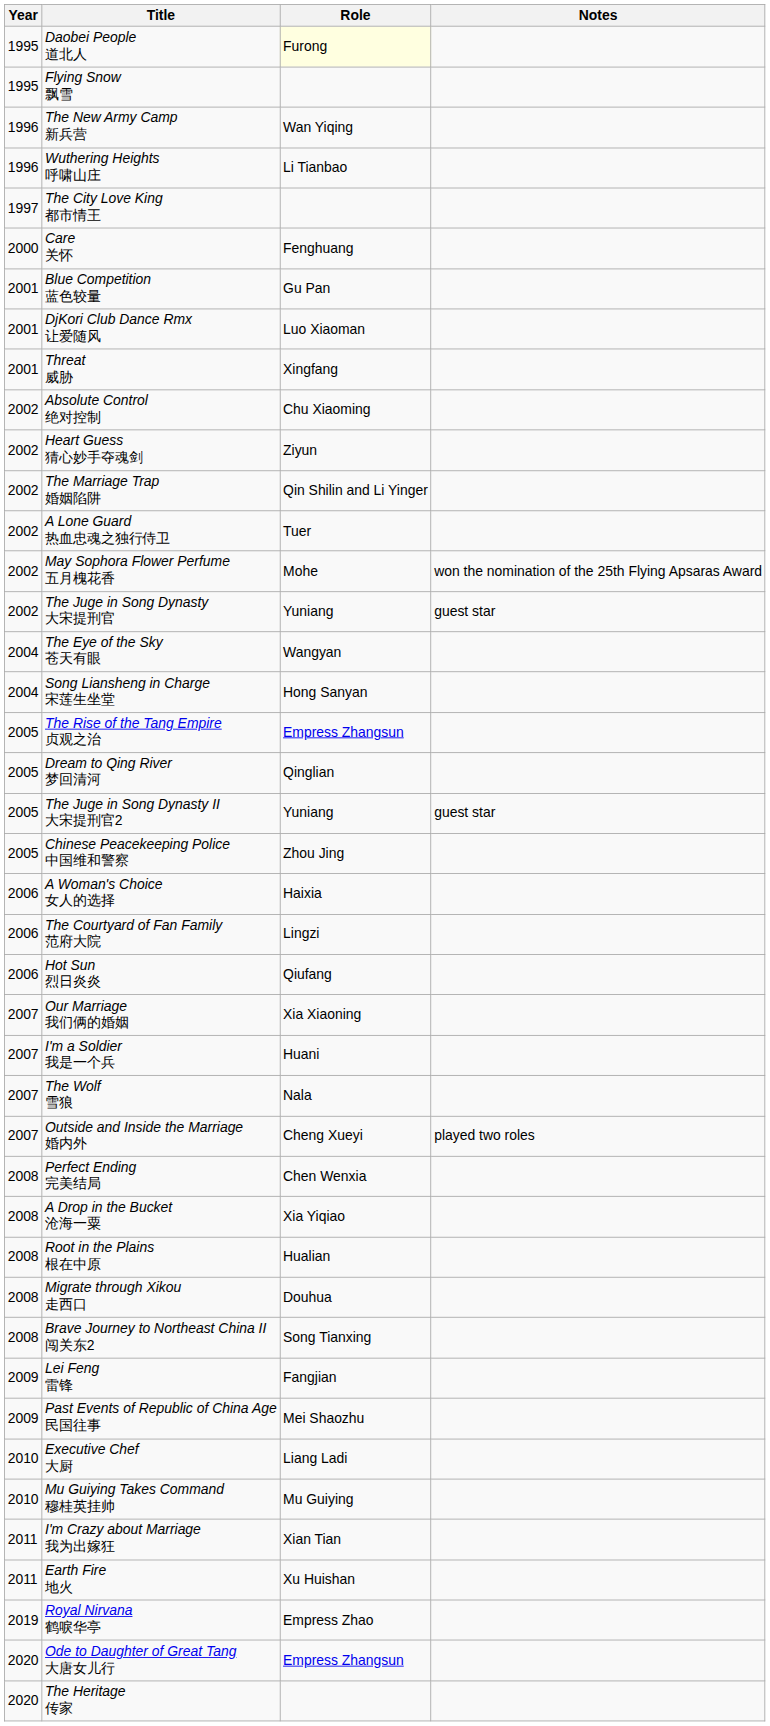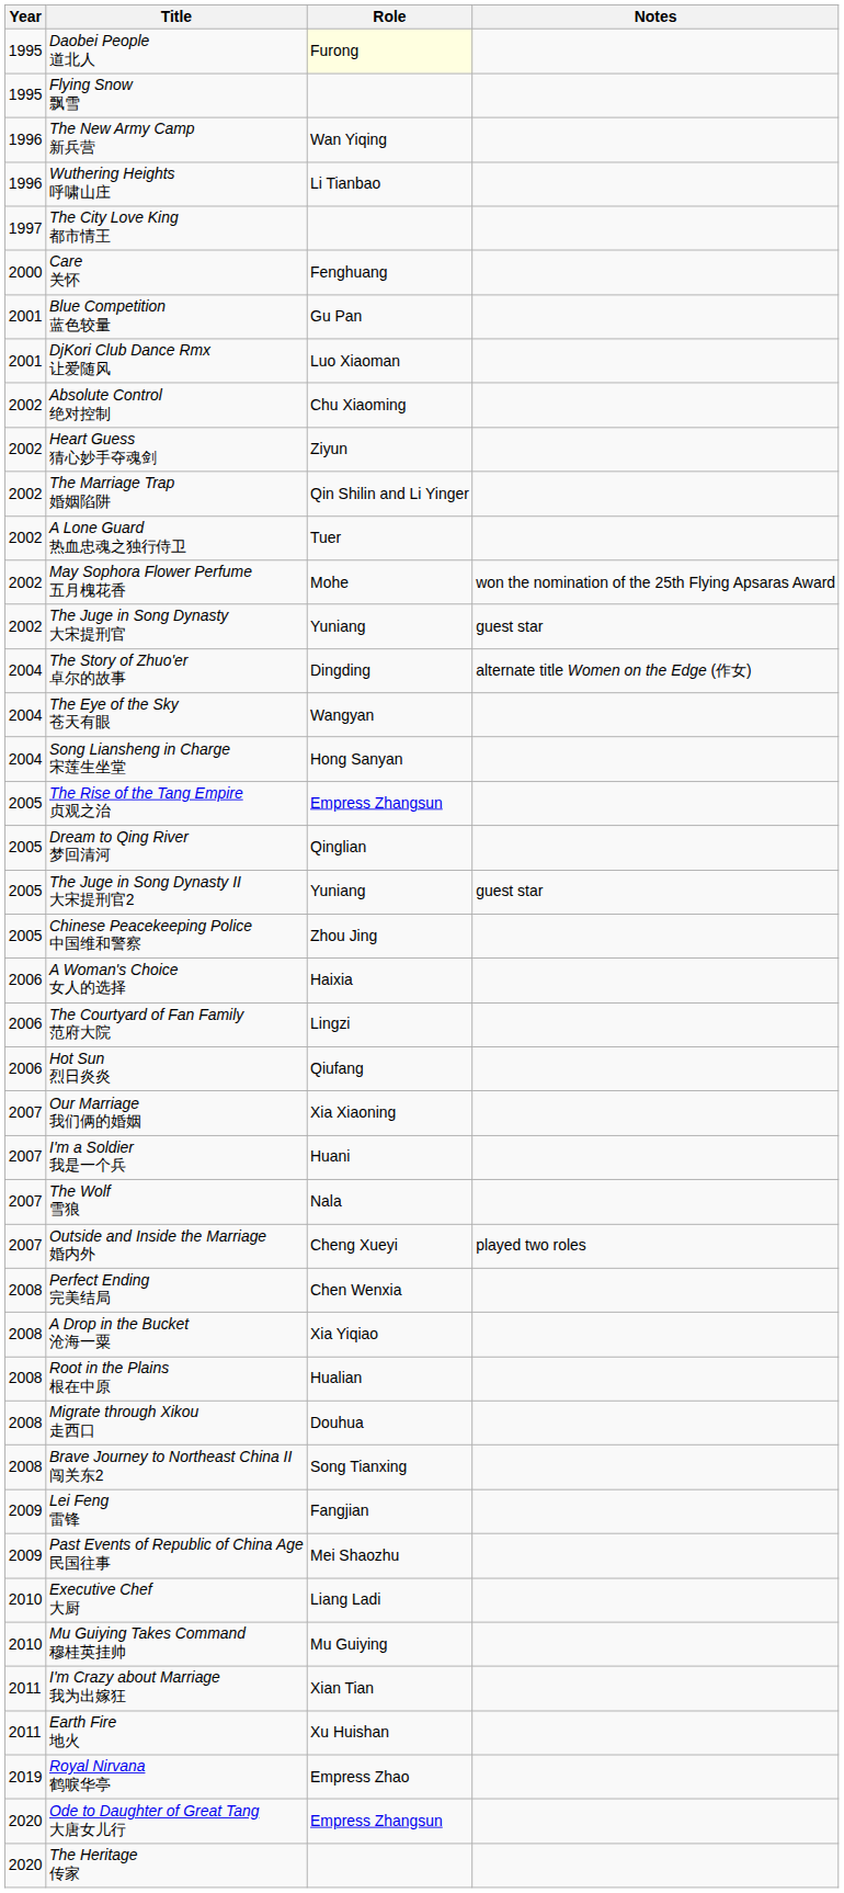 <table class="wikitable sortable">
 <tr>
 <th>Year</th>
 <th>Title</th>
 <th>Role</th>
 <th class="unsortable">Notes</th>
 </tr>
 <tr>
 <td>1995</td>
 <td><em>Daobei People</em><br>道北人</td>
 <td style="background: lightyellow;">Furong</td>
 <td></td>
 </tr>
 <tr>
 <td>1995</td>
 <td><em>Flying Snow</em><br>飘雪</td>
 <td></td>
 <td></td>
 </tr>
 <tr>
 <td>1996</td>
 <td><em>The New Army Camp</em><br>新兵营</td>
 <td>Wan Yiqing</td>
 <td></td>
 </tr>
 <tr>
 <td>1996</td>
 <td><em>Wuthering Heights </em><br>呼啸山庄</td>
 <td>Li Tianbao</td>
 <td></td>
 </tr>
 <tr>
 <td>1997</td>
 <td><em>The City Love King</em><br>都市情王</td>
 <td></td>
 <td></td>
 </tr>
 <tr>
 <td>2000</td>
 <td><em>Care</em><br>关怀</td>
 <td>Fenghuang</td>
 <td></td>
 </tr>
 <tr>
 <td>2001</td>
 <td><em>Blue Competition</em><br>蓝色较量</td>
 <td>Gu Pan</td>
 <td></td>
 </tr>
 <tr>
 <td>2001</td>
 <td><em>DjKori Club Dance Rmx</em><br>让爱随风</td>
 <td>Luo Xiaoman</td>
 <td></td>
 </tr>
 <tr>
-<td>2001</td>
-<td><em>Threat</em><br>威胁</td>
-<td>Xingfang</td>
-<td></td>
-</tr>
-<tr>
 <td>2002</td>
 <td><em>Absolute Control</em><br>绝对控制</td>
 <td>Chu Xiaoming</td>
 <td></td>
 </tr>
 <tr>
 <td>2002</td>
 <td><em>Heart Guess</em><br>猜心妙手夺魂剑</td>
 <td>Ziyun</td>
 <td></td>
 </tr>
 <tr>
 <td>2002</td>
 <td><em>The Marriage Trap</em><br>婚姻陷阱</td>
 <td>Qin Shilin and Li Yinger</td>
 <td></td>
 </tr>
 <tr>
 <td>2002</td>
 <td><em>A Lone Guard</em><br> 热血忠魂之独行侍卫</td>
 <td>Tuer</td>
 <td></td>
 </tr>
 <tr>
 <td>2002</td>
 <td><em>May Sophora Flower Perfume</em><br>五月槐花香</td>
 <td>Mohe</td>
 <td>won the nomination of the 25th Flying Apsaras Award</td>
 </tr>
 <tr>
 <td>2002</td>
 <td><em>The Juge in Song Dynasty</em><br>大宋提刑官</td>
 <td>Yuniang</td>
 <td>guest star</td>
+</tr>
+<tr>
+<td>2004</td>
+<td><em>The Story of Zhuo'er</em><br>卓尔的故事</td>
+<td>Dingding</td>
+<td>alternate title <em>Women on the Edge</em> (作女)</td>
 </tr>
 <tr>
 <td>2004</td>
 <td><em>The Eye of the Sky</em><br>苍天有眼</td>
 <td>Wangyan</td>
 <td></td>
 </tr>
 <tr>
 <td>2004</td>
 <td><em>Song Liansheng in Charge</em><br>宋莲生坐堂</td>
 <td>Hong Sanyan</td>
 <td></td>
 </tr>
 <tr>
 <td>2005</td>
 <td><em><a href='#'>The Rise of the Tang Empire</a></em><br>贞观之治</td>
 <td><a href='#'>Empress Zhangsun</a></td>
 <td></td>
 </tr>
 <tr>
 <td>2005</td>
 <td><em>Dream to Qing River</em><br>梦回清河</td>
 <td>Qinglian</td>
 <td></td>
 </tr>
 <tr>
 <td>2005</td>
 <td><em>The Juge in Song Dynasty II</em><br>大宋提刑官2</td>
 <td>Yuniang</td>
 <td>guest star</td>
 </tr>
 <tr>
 <td>2005</td>
 <td><em>Chinese Peacekeeping Police</em><br>中国维和警察</td>
 <td>Zhou Jing</td>
 <td></td>
 </tr>
 <tr>
 <td>2006</td>
 <td><em>A Woman's Choice</em><br>女人的选择</td>
 <td>Haixia</td>
 <td></td>
 </tr>
 <tr>
 <td>2006</td>
 <td><em>The Courtyard of Fan Family</em><br>范府大院</td>
 <td>Lingzi</td>
 <td></td>
 </tr>
 <tr>
 <td>2006</td>
 <td><em>Hot Sun</em><br>烈日炎炎</td>
 <td>Qiufang</td>
 <td></td>
 </tr>
 <tr>
 <td>2007</td>
 <td><em>Our Marriage</em><br>我们俩的婚姻</td>
 <td>Xia Xiaoning</td>
 <td></td>
 </tr>
 <tr>
 <td>2007</td>
 <td><em>I'm a Soldier</em><br>我是一个兵</td>
 <td>Huani</td>
 <td></td>
 </tr>
 <tr>
 <td>2007</td>
 <td><em>The Wolf</em><br>雪狼</td>
 <td>Nala</td>
 <td></td>
 </tr>
 <tr>
 <td>2007</td>
 <td><em>Outside and Inside the Marriage</em><br>婚内外</td>
 <td>Cheng Xueyi</td>
 <td>played two roles</td>
 </tr>
 <tr>
 <td>2008</td>
 <td><em>Perfect Ending</em><br>完美结局</td>
 <td>Chen Wenxia</td>
 <td></td>
 </tr>
 <tr>
 <td>2008</td>
 <td><em>A Drop in the Bucket</em><br>沧海一粟</td>
 <td>Xia Yiqiao</td>
 <td></td>
 </tr>
 <tr>
 <td>2008</td>
 <td><em>Root in the Plains</em><br>根在中原</td>
 <td>Hualian</td>
 <td></td>
 </tr>
 <tr>
 <td>2008</td>
 <td><em>Migrate through Xikou</em><br>走西口</td>
 <td>Douhua</td>
 <td></td>
 </tr>
 <tr>
 <td>2008</td>
 <td><em>Brave Journey to Northeast China II</em><br>闯关东2</td>
 <td>Song Tianxing</td>
 <td></td>
 </tr>
 <tr>
 <td>2009</td>
 <td><em>Lei Feng</em><br>雷锋</td>
 <td>Fangjian</td>
 <td></td>
 </tr>
 <tr>
 <td>2009</td>
 <td><em>Past Events of Republic of China Age</em><br>民国往事</td>
 <td>Mei Shaozhu</td>
 <td></td>
 </tr>
 <tr>
 <td>2010</td>
 <td><em>Executive Chef </em><br>大厨</td>
 <td>Liang Ladi</td>
 <td></td>
 </tr>
 <tr>
 <td>2010</td>
 <td><em>Mu Guiying Takes Command</em><br>穆桂英挂帅</td>
 <td>Mu Guiying</td>
 <td></td>
 </tr>
 <tr>
 <td>2011</td>
 <td><em>I'm Crazy about Marriage</em><br>我为出嫁狂</td>
 <td>Xian Tian</td>
 <td></td>
 </tr>
 <tr>
 <td>2011</td>
 <td><em>Earth Fire</em><br>地火</td>
 <td>Xu Huishan</td>
 <td></td>
 </tr>
 <tr>
 <td>2019</td>
 <td><em><a href='#'>Royal Nirvana</a></em> <br> 鹤唳华亭</td>
 <td>Empress Zhao</td>
 <td></td>
 </tr>
 <tr>
 <td>2020</td>
 <td><em><a href='#'>Ode to Daughter of Great Tang</a></em> <br> 大唐女儿行</td>
 <td><a href='#'>Empress Zhangsun</a></td>
 <td></td>
 </tr>
 <tr>
 <td>2020</td>
 <td><em>The Heritage</em> <br>传家</td>
 <td></td>
 <td></td>
 </tr>
 </table>
